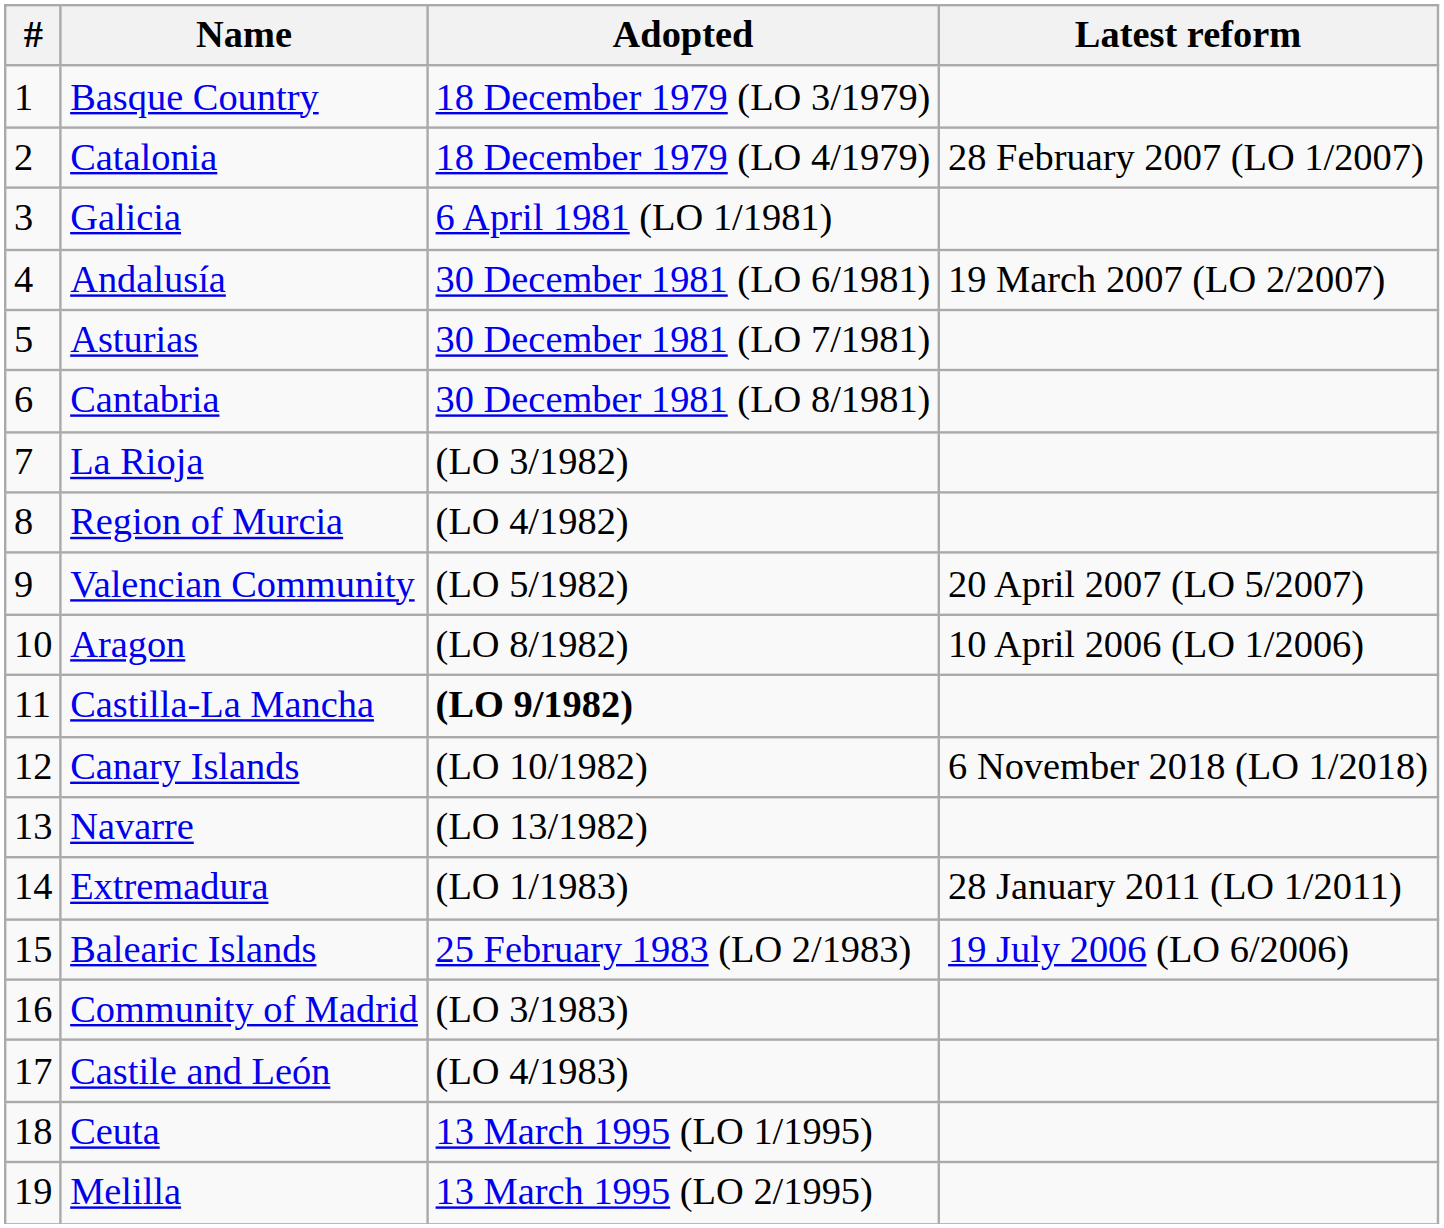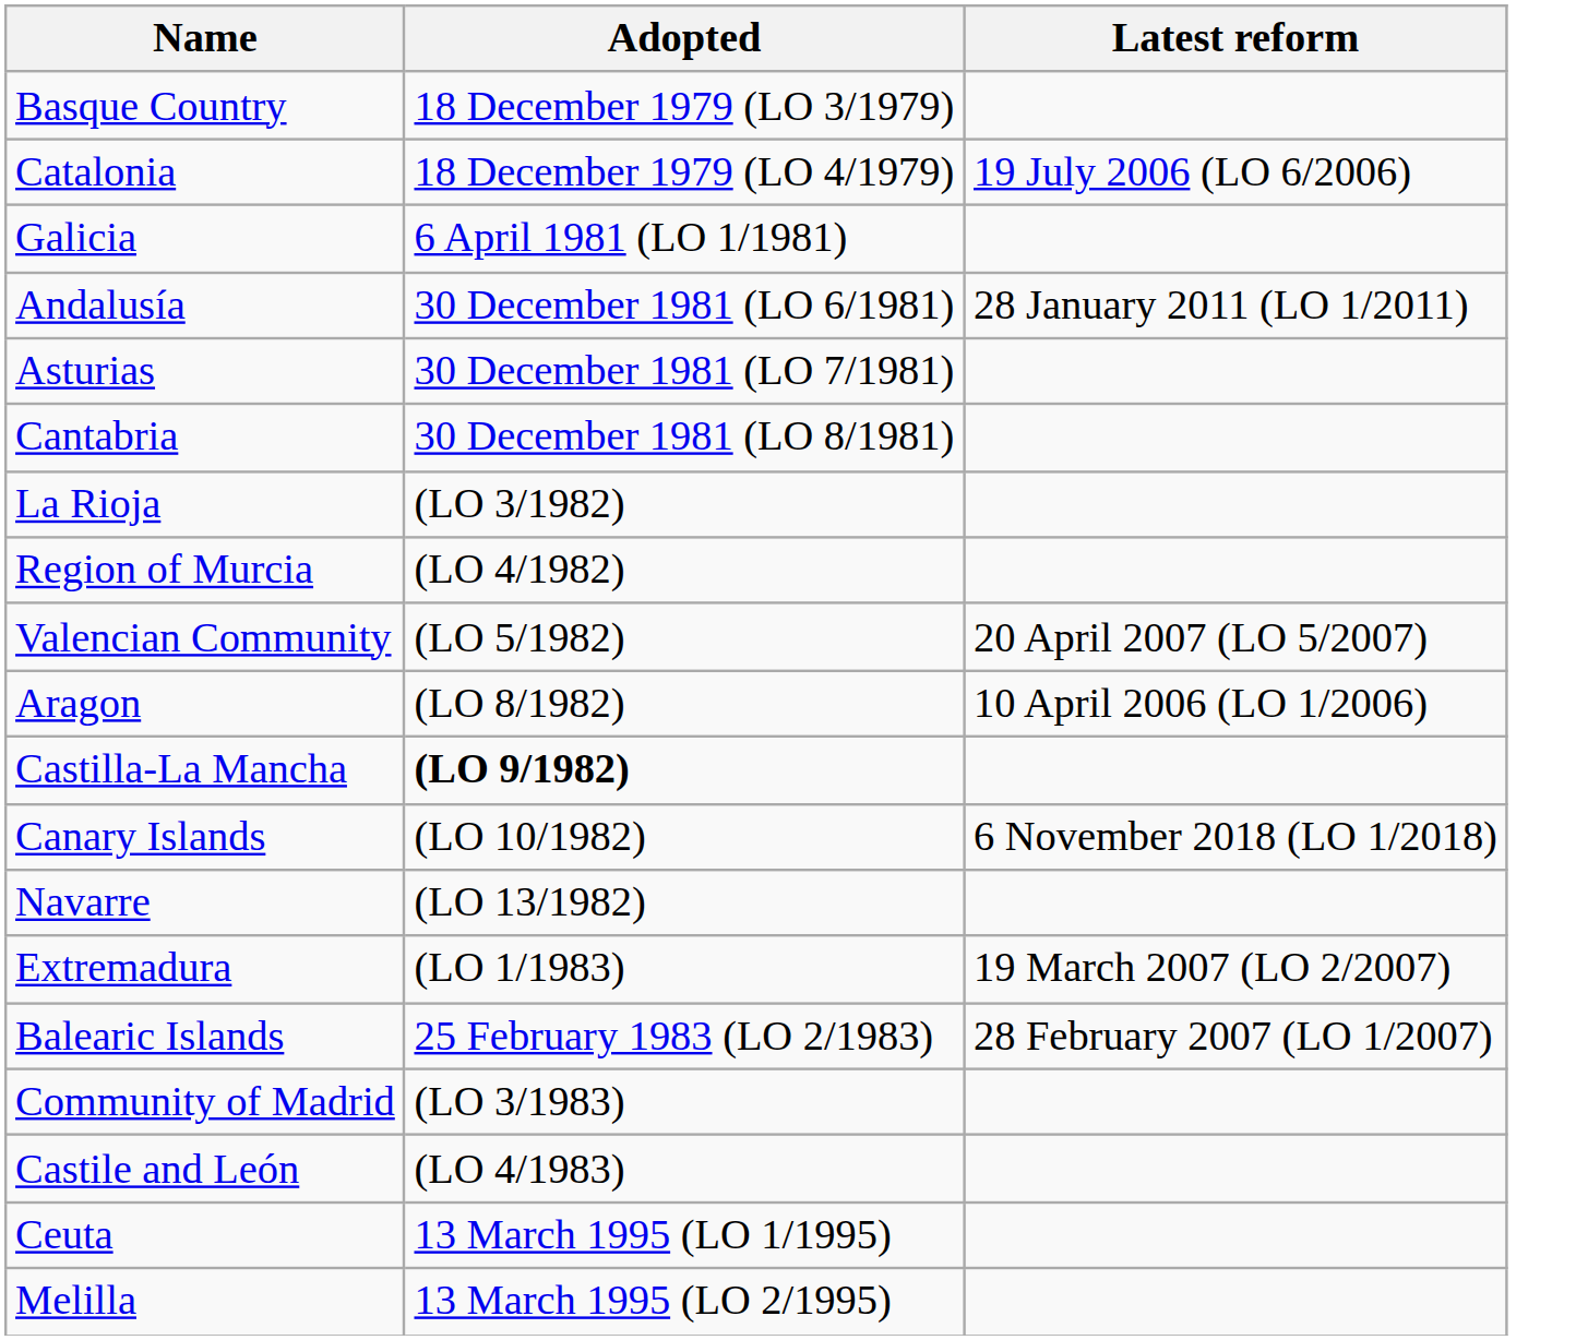 <table class="wikitable sortable">
 <tr>
-<th align="center">#</th>
 <th align="center">Name</th>
 <th align="center">Adopted</th>
 <th align="center">Latest reform</th>
 </tr>
 <tr>
-<td>1</td>
 <td> <a href='#'>Basque Country</a></td>
 <td><a href='#'>18 December 1979</a> (LO 3/1979)</td>
 <td></td>
 </tr>
 <tr>
-<td>2</td>
 <td> <a href='#'>Catalonia</a></td>
 <td><a href='#'>18 December 1979</a> (LO 4/1979)</td>
-<td>28 February 2007 (LO 1/2007)</td>
+<td><a href='#'>19 July 2006</a> (LO 6/2006)</td>
 </tr>
 <tr>
-<td>3</td>
 <td> <a href='#'>Galicia</a></td>
 <td><a href='#'>6 April 1981</a> (LO 1/1981)</td>
 <td></td>
 </tr>
 <tr>
-<td>4</td>
 <td> <a href='#'>Andalusía</a></td>
 <td><a href='#'>30 December 1981</a> (LO 6/1981)</td>
-<td>19 March 2007 (LO 2/2007)</td>
+<td>28 January 2011 (LO 1/2011)</td>
 </tr>
 <tr>
-<td>5</td>
 <td> <a href='#'>Asturias</a></td>
 <td><a href='#'>30 December 1981</a> (LO 7/1981)</td>
 <td></td>
 </tr>
 <tr>
-<td>6</td>
 <td> <a href='#'>Cantabria</a></td>
 <td><a href='#'>30 December 1981</a> (LO 8/1981)</td>
 <td></td>
 </tr>
 <tr>
-<td>7</td>
 <td> <a href='#'>La Rioja</a></td>
 <td> (LO 3/1982)</td>
 <td></td>
 </tr>
 <tr>
-<td>8</td>
 <td> <a href='#'>Region of Murcia</a></td>
 <td> (LO 4/1982)</td>
 <td></td>
 </tr>
 <tr>
-<td>9</td>
 <td> <a href='#'>Valencian Community</a></td>
 <td> (LO 5/1982)</td>
 <td>20 April 2007 (LO 5/2007)</td>
 </tr>
 <tr>
-<td>10</td>
 <td> <a href='#'>Aragon</a></td>
 <td> (LO 8/1982)</td>
 <td>10 April 2006 (LO 1/2006)</td>
 </tr>
 <tr>
-<td>11</td>
 <td> <a href='#'>Castilla-La Mancha</a></td>
 <td><strong> (LO 9/1982)</strong></td>
 <td></td>
 </tr>
 <tr>
-<td>12</td>
 <td> <a href='#'>Canary Islands</a></td>
 <td> (LO 10/1982)</td>
 <td>6 November 2018 (LO 1/2018)</td>
 </tr>
 <tr>
-<td>13</td>
 <td> <a href='#'>Navarre</a></td>
 <td> (LO 13/1982)</td>
 <td></td>
 </tr>
 <tr>
-<td>14</td>
 <td> <a href='#'>Extremadura</a></td>
 <td> (LO 1/1983)</td>
-<td>28 January 2011 (LO 1/2011)</td>
+<td>19 March 2007 (LO 2/2007)</td>
 </tr>
 <tr>
-<td>15</td>
 <td> <a href='#'>Balearic Islands</a></td>
 <td><a href='#'>25 February 1983</a> (LO 2/1983)</td>
-<td><a href='#'>19 July 2006</a> (LO 6/2006)</td>
+<td>28 February 2007 (LO 1/2007)</td>
 </tr>
 <tr>
-<td>16</td>
 <td> <a href='#'>Community of Madrid</a></td>
 <td> (LO 3/1983)</td>
 <td></td>
 </tr>
 <tr>
-<td>17</td>
 <td> <a href='#'>Castile and León</a></td>
 <td> (LO 4/1983)</td>
 <td></td>
 </tr>
 <tr>
-<td>18</td>
 <td> <a href='#'>Ceuta</a></td>
 <td><a href='#'>13 March 1995</a> (LO 1/1995)</td>
 <td></td>
 </tr>
 <tr>
-<td>19</td>
 <td> <a href='#'>Melilla</a></td>
 <td><a href='#'>13 March 1995</a> (LO 2/1995)</td>
 <td></td>
 </tr>
 </table>
